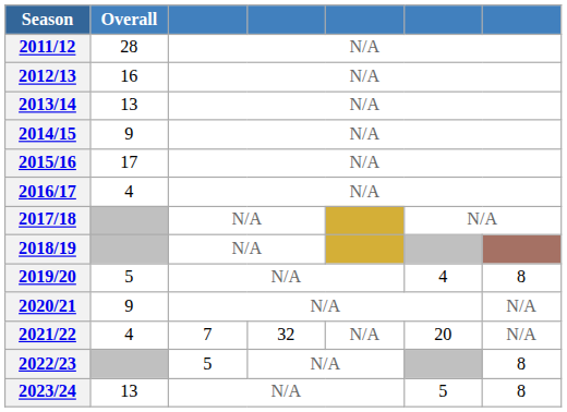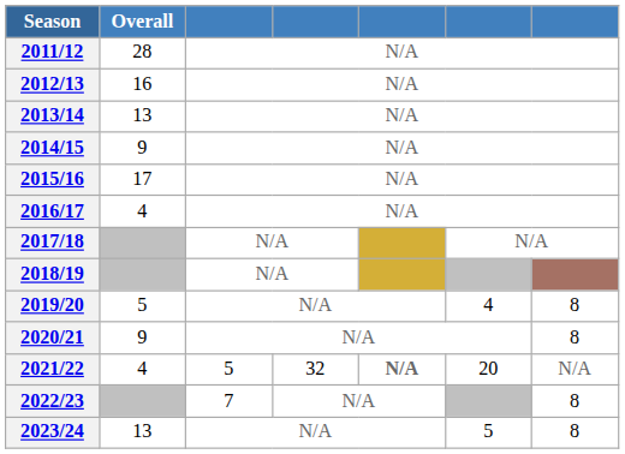 <table class="wikitable" style="font-size:86%; text-align:center; border:grey solid 1px; border-collapse:collapse; background:#ffffff;">
 <tr>
 <th style="background-color:#369; color:white; width:60px;"> Season </th>
 <th style="background-color:#4180be; color:white; width:55px;">Overall</th>
 <th style="background-color:#4180be; color:white; width:55px;"></th>
 <th style="background-color:#4180be; color:white; width:55px;"></th>
 <th style="background-color:#4180be; color:white; width:55px;"></th>
 <th style="background-color:#4180be; color:white; width:55px;"></th>
 <th style="background-color:#4180be; color:white; width:55px;"></th>
 </tr>
 <tr>
 <th scope=row align=center><a href='#'>2011/12</a></th>
 <td align=center>28</td>
 <td colspan=5 align=center style=color:#696969>N/A</td>
 </tr>
 <tr>
 <th scope=row align=center><a href='#'>2012/13</a></th>
 <td align=center>16</td>
 <td colspan=5 align=center style=color:#696969>N/A</td>
 </tr>
 <tr>
 <th scope=row align=center><a href='#'>2013/14</a></th>
 <td align=center>13</td>
 <td colspan=5 align=center style=color:#696969>N/A</td>
 </tr>
 <tr>
 <th scope=row align=center><a href='#'>2014/15</a></th>
 <td align=center>9</td>
 <td colspan=5 align=center style=color:#696969>N/A</td>
 </tr>
 <tr>
 <th scope=row align=center><a href='#'>2015/16</a></th>
 <td align=center>17</td>
 <td colspan=5 align=center style=color:#696969>N/A</td>
 </tr>
 <tr>
 <th scope=row align=center><a href='#'>2016/17</a></th>
 <td align=center>4</td>
 <td colspan=5 align=center style=color:#696969>N/A</td>
 </tr>
 <tr>
 <th scope=row align=center><a href='#'>2017/18</a></th>
 <td align=center bgcolor=silver></td>
 <td colspan=2 align=center style=color:#696969>N/A</td>
 <td align=center bgcolor=#D4AF37></td>
 <td colspan=2 align=center style=color:#696969>N/A</td>
 </tr>
 <tr>
 <th scope=row align=center><a href='#'>2018/19</a></th>
 <td align=center bgcolor=silver></td>
 <td colspan=2 align=center style=color:#696969>N/A</td>
 <td align=center bgcolor=#D4AF37></td>
 <td align=center bgcolor=silver></td>
 <td align=center bgcolor=#A57164></td>
 </tr>
 <tr>
 <th scope=row align=center><a href='#'>2019/20</a></th>
 <td align=center>5</td>
 <td colspan=3 align=center style=color:#696969>N/A</td>
 <td align=center>4</td>
 <td align=center>8</td>
 </tr>
 <tr>
 <th scope=row align=center><a href='#'>2020/21</a></th>
 <td align=center>9</td>
 <td colspan=4 align=center style=color:#696969>N/A</td>
-<td align=center style=color:#696969>N/A</td>
+<td align=center>8</td>
 </tr>
 <tr>
 <th scope=row align=center><a href='#'>2021/22</a></th>
 <td align=center>4</td>
-<td align=center>7</td>
+<td align=center>5</td>
 <td align=center>32</td>
-<td align=center style=color:#696969>N/A</td>
+<td align=center style=color:#696969><strong>N/A</strong></td>
 <td align=center>20</td>
 <td align=center style=color:#696969>N/A</td>
 </tr>
 <tr>
 <th scope=row align=center><a href='#'>2022/23</a></th>
 <td align=center bgcolor=silver></td>
-<td align=center>5</td>
+<td align=center>7</td>
 <td colspan=2 align=center style=color:#696969>N/A</td>
 <td align=center bgcolor=silver></td>
 <td align=center>8</td>
 </tr>
 <tr>
 <th scope=row align=center><a href='#'>2023/24</a></th>
 <td align=center>13</td>
 <td colspan=3 align=center style=color:#696969>N/A</td>
 <td align=center>5</td>
 <td align=center>8</td>
 </tr>
 </table>
